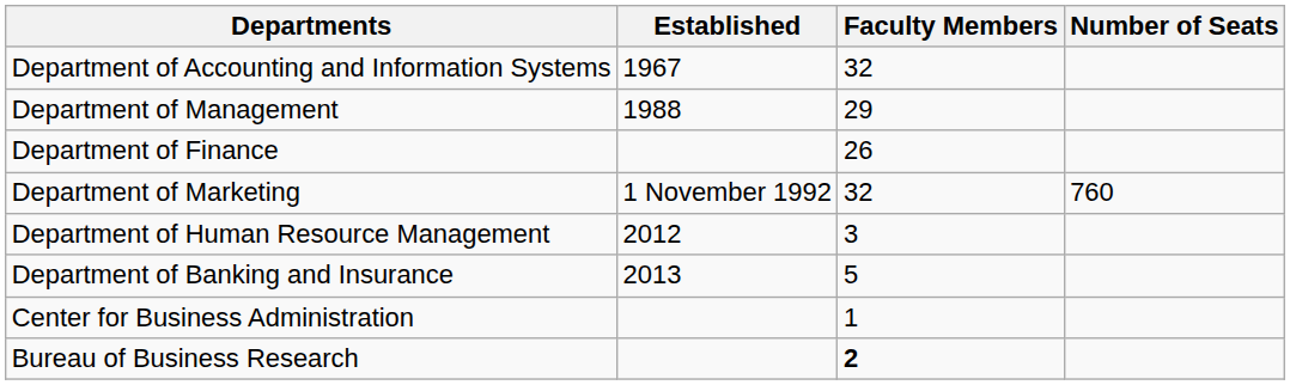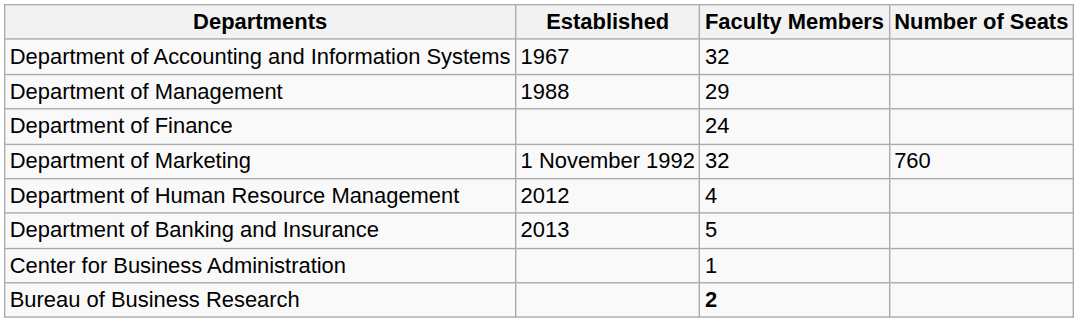 <table class="wikitable sortable">
 <tr>
 <th>Departments</th>
 <th>Established</th>
 <th>Faculty Members</th>
 <th>Number of Seats</th>
 </tr>
 <tr>
 <td>Department of Accounting and Information Systems</td>
 <td>1967</td>
 <td>32</td>
 <td></td>
 </tr>
 <tr>
 <td>Department of Management</td>
 <td>1988</td>
 <td>29</td>
 <td></td>
 </tr>
 <tr>
 <td>Department of Finance</td>
 <td></td>
-<td>26</td>
+<td>24</td>
 <td></td>
 </tr>
 <tr>
 <td>Department of Marketing</td>
 <td>1 November 1992</td>
 <td>32</td>
 <td>760</td>
 </tr>
 <tr>
 <td>Department of Human Resource Management</td>
 <td>2012</td>
-<td>3</td>
+<td>4</td>
 <td></td>
 </tr>
 <tr>
 <td>Department of Banking and Insurance</td>
 <td>2013</td>
 <td>5</td>
 <td></td>
 </tr>
 <tr>
 <td>Center for Business Administration</td>
 <td></td>
 <td>1</td>
 <td></td>
 </tr>
 <tr>
 <td>Bureau of Business Research</td>
 <td></td>
 <td><strong>2</strong></td>
 <td></td>
 </tr>
 </table>
